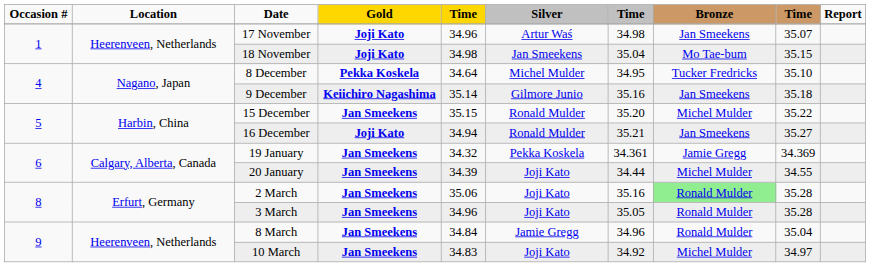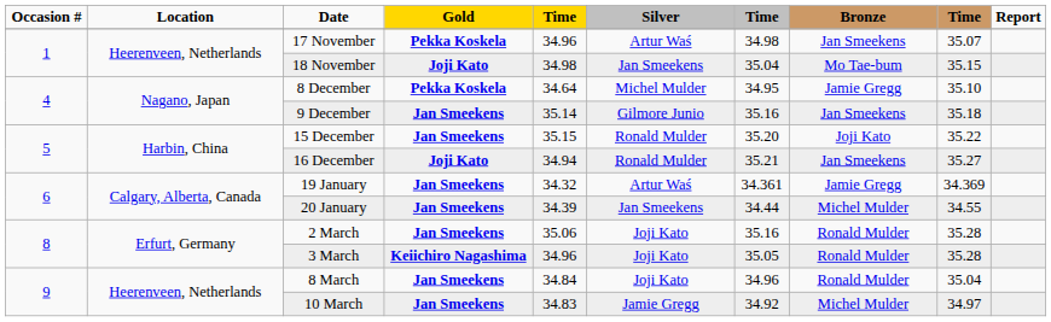 <table class="wikitable">
 <tr>
 <td width="80" align="center"><strong>Occasion #</strong></td>
 <td width="200" align="center"><strong>Location</strong></td>
 <td width="100" align="center"><strong>Date</strong></td>
 <td width="150" bgcolor="gold" align="center"><strong>Gold</strong></td>
 <td width="50" bgcolor="gold" align="center"><strong>Time</strong></td>
 <td width="150" bgcolor="silver" align="center"><strong>Silver</strong></td>
 <td width="50" bgcolor="silver" align="center"><strong>Time</strong></td>
 <td width="150" bgcolor="#CC9966" align="center"><strong>Bronze</strong></td>
 <td width="50" bgcolor="#CC9966" align="center"><strong>Time</strong></td>
 <td width="50" align="center"><strong>Report</strong></td>
 </tr>
 <tr bgcolor="#cccccc">
 </tr>
 <tr>
 <td rowspan=2 align="center"><a href='#'>1</a></td>
 <td rowspan=2 align="center"><a href='#'>Heerenveen</a>, Netherlands</td>
 <td align="center">17 November</td>
-<td align="center"><strong><a href='#'>Joji Kato</a></strong><br><small></small></td>
+<td align="center"><strong><a href='#'>Pekka Koskela</a></strong><br><small></small></td>
 <td align="center">34.96</td>
 <td align="center"><a href='#'>Artur Waś</a><br><small></small></td>
 <td align="center">34.98</td>
 <td align="center"><a href='#'>Jan Smeekens</a><br><small></small></td>
 <td align="center">35.07</td>
 <td align="center"></td>
 </tr>
 <tr bgcolor="#eeeeee">
 <td align="center">18 November</td>
 <td align="center"><strong><a href='#'>Joji Kato</a></strong><br><small></small></td>
 <td align="center">34.98</td>
 <td align="center"><a href='#'>Jan Smeekens</a><br><small></small></td>
 <td align="center">35.04</td>
 <td align="center"><a href='#'>Mo Tae-bum</a><br><small></small></td>
 <td align="center">35.15</td>
 <td align="center"></td>
 </tr>
 <tr>
 <td rowspan=2 align="center"><a href='#'>4</a></td>
 <td rowspan=2 align="center"><a href='#'>Nagano</a>, Japan</td>
 <td align="center">8 December</td>
 <td align="center"><strong><a href='#'>Pekka Koskela</a></strong><br><small></small></td>
 <td align="center">34.64</td>
 <td align="center"><a href='#'>Michel Mulder</a><br><small></small></td>
 <td align="center">34.95</td>
-<td align="center"><a href='#'>Tucker Fredricks</a><br><small></small></td>
+<td align="center"><a href='#'>Jamie Gregg</a><br><small></small></td>
 <td align="center">35.10</td>
 <td align="center"></td>
 </tr>
 <tr bgcolor="#eeeeee">
 <td align="center">9 December</td>
-<td align="center"><strong><a href='#'>Keiichiro Nagashima</a></strong><br><small></small></td>
+<td align="center"><strong><a href='#'>Jan Smeekens</a></strong><br><small></small></td>
 <td align="center">35.14</td>
 <td align="center"><a href='#'>Gilmore Junio</a><br><small></small></td>
 <td align="center">35.16</td>
 <td align="center"><a href='#'>Jan Smeekens</a><br><small></small></td>
 <td align="center">35.18</td>
 <td align="center"></td>
 </tr>
 <tr>
 <td rowspan=2 align="center"><a href='#'>5</a></td>
 <td rowspan=2 align="center"><a href='#'>Harbin</a>, China</td>
 <td align="center">15 December</td>
 <td align="center"><strong><a href='#'>Jan Smeekens</a></strong><br><small></small></td>
 <td align="center">35.15</td>
 <td align="center"><a href='#'>Ronald Mulder</a><br><small></small></td>
 <td align="center">35.20</td>
-<td align="center"><a href='#'>Michel Mulder</a><br><small></small></td>
+<td align="center"><a href='#'>Joji Kato</a><br><small></small></td>
 <td align="center">35.22</td>
 <td align="center"></td>
 </tr>
 <tr bgcolor="#eeeeee">
 <td align="center">16 December</td>
 <td align="center"><strong><a href='#'>Joji Kato</a></strong><br><small></small></td>
 <td align="center">34.94</td>
 <td align="center"><a href='#'>Ronald Mulder</a><br><small></small></td>
 <td align="center">35.21</td>
 <td align="center"><a href='#'>Jan Smeekens</a><br><small></small></td>
 <td align="center">35.27</td>
 <td align="center"></td>
 </tr>
 <tr>
 <td rowspan=2 align="center"><a href='#'>6</a></td>
 <td rowspan=2 align="center"><a href='#'>Calgary, Alberta</a>, Canada</td>
 <td align="center">19 January</td>
 <td align="center"><strong><a href='#'>Jan Smeekens</a></strong><br><small></small></td>
 <td align="center">34.32</td>
-<td align="center"><a href='#'>Pekka Koskela</a><br><small></small></td>
+<td align="center"><a href='#'>Artur Waś</a><br><small></small></td>
 <td align="center">34.361</td>
 <td align="center"><a href='#'>Jamie Gregg</a><br><small></small></td>
 <td align="center">34.369</td>
 <td align="center"></td>
 </tr>
 <tr bgcolor="#eeeeee">
 <td align="center">20 January</td>
 <td align="center"><strong><a href='#'>Jan Smeekens</a></strong><br><small></small></td>
 <td align="center">34.39</td>
-<td align="center"><a href='#'>Joji Kato</a><br><small></small></td>
+<td align="center"><a href='#'>Jan Smeekens</a><br><small></small></td>
 <td align="center">34.44</td>
 <td align="center"><a href='#'>Michel Mulder</a><br><small></small></td>
 <td align="center">34.55</td>
 <td align="center"></td>
 </tr>
 <tr>
 <td rowspan=2 align="center"><a href='#'>8</a></td>
 <td rowspan=2 align="center"><a href='#'>Erfurt</a>, Germany</td>
 <td align="center">2 March</td>
 <td align="center"><strong><a href='#'>Jan Smeekens</a></strong><br><small></small></td>
 <td align="center">35.06</td>
 <td align="center"><a href='#'>Joji Kato</a><br><small></small></td>
 <td align="center">35.16</td>
-<td align="center" style="background: lightgreen;"><a href='#'>Ronald Mulder</a><br><small></small></td>
+<td align="center"><a href='#'>Ronald Mulder</a><br><small></small></td>
 <td align="center">35.28</td>
 <td align="center"></td>
 </tr>
 <tr bgcolor="#eeeeee">
 <td align="center">3 March</td>
-<td align="center"><strong><a href='#'>Jan Smeekens</a></strong><br><small></small></td>
+<td align="center"><strong><a href='#'>Keiichiro Nagashima</a></strong><br><small></small></td>
 <td align="center">34.96</td>
 <td align="center"><a href='#'>Joji Kato</a><br><small></small></td>
 <td align="center">35.05</td>
 <td align="center"><a href='#'>Ronald Mulder</a><br><small></small></td>
 <td align="center">35.28</td>
 <td align="center"></td>
 </tr>
 <tr>
 <td rowspan=2 align="center"><a href='#'>9</a></td>
 <td rowspan=2 align="center"><a href='#'>Heerenveen</a>, Netherlands</td>
 <td align="center">8 March</td>
 <td align="center"><strong><a href='#'>Jan Smeekens</a></strong><br><small></small></td>
 <td align="center">34.84</td>
-<td align="center"><a href='#'>Jamie Gregg</a><br><small></small></td>
+<td align="center"><a href='#'>Joji Kato</a><br><small></small></td>
 <td align="center">34.96</td>
 <td align="center"><a href='#'>Ronald Mulder</a><br><small></small></td>
 <td align="center">35.04</td>
 <td align="center"></td>
 </tr>
 <tr bgcolor="#eeeeee">
 <td align="center">10 March</td>
 <td align="center"><strong><a href='#'>Jan Smeekens</a></strong><br><small></small></td>
 <td align="center">34.83</td>
-<td align="center"><a href='#'>Joji Kato</a><br><small></small></td>
+<td align="center"><a href='#'>Jamie Gregg</a><br><small></small></td>
 <td align="center">34.92</td>
 <td align="center"><a href='#'>Michel Mulder</a><br><small></small></td>
 <td align="center">34.97</td>
 <td align="center"></td>
 </tr>
 </table>
